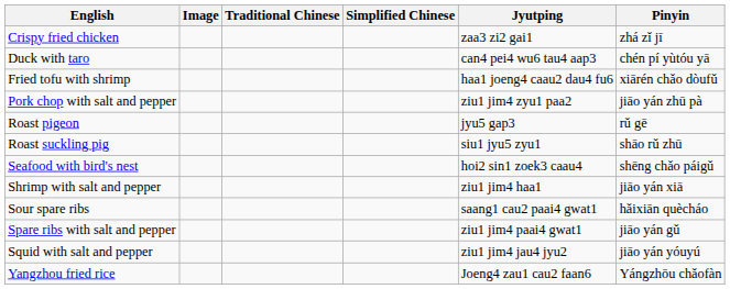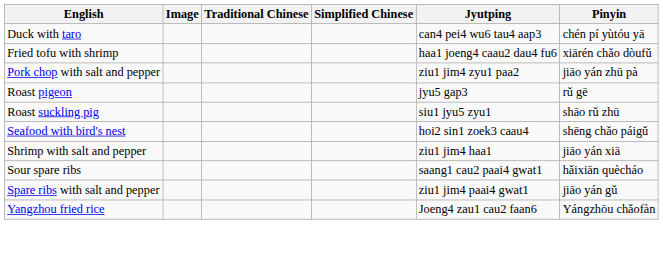 <table class="wikitable">
 <tr>
 <th>English</th>
 <th>Image</th>
 <th>Traditional Chinese</th>
 <th>Simplified Chinese</th>
 <th>Jyutping</th>
 <th>Pinyin</th>
-</tr>
-<tr>
-<td><a href='#'>Crispy fried chicken</a></td>
-<td></td>
-<td></td>
-<td></td>
-<td>zaa3 zi2 gai1</td>
-<td>zhá zǐ jī</td>
 </tr>
 <tr>
 <td>Duck with <a href='#'>taro</a></td>
 <td></td>
 <td></td>
 <td></td>
 <td>can4 pei4 wu6 tau4 aap3</td>
 <td>chén pí yùtóu yā</td>
 </tr>
 <tr>
 <td>Fried tofu with shrimp</td>
 <td></td>
 <td></td>
 <td></td>
 <td>haa1 joeng4 caau2 dau4 fu6</td>
 <td>xiārén chǎo dòufǔ</td>
 </tr>
 <tr>
 <td><a href='#'>Pork chop</a> with salt and pepper</td>
 <td></td>
 <td></td>
 <td></td>
 <td>ziu1 jim4 zyu1 paa2</td>
 <td>jiāo yán zhū pà</td>
 </tr>
 <tr>
 <td>Roast <a href='#'>pigeon</a></td>
 <td></td>
 <td></td>
 <td></td>
 <td>jyu5 gap3</td>
 <td>rǔ gē</td>
 </tr>
 <tr>
 <td>Roast <a href='#'>suckling pig</a></td>
 <td></td>
 <td></td>
 <td></td>
 <td>siu1 jyu5 zyu1</td>
 <td>shāo rǔ zhū</td>
 </tr>
 <tr>
 <td><a href='#'>Seafood with bird's nest</a></td>
 <td></td>
 <td></td>
 <td></td>
 <td>hoi2 sin1 zoek3 caau4</td>
 <td>shēng chǎo páigǔ</td>
 </tr>
 <tr>
 <td>Shrimp with salt and pepper</td>
 <td></td>
 <td></td>
 <td></td>
 <td>ziu1 jim4 haa1</td>
 <td>jiāo yán xiā</td>
 </tr>
 <tr>
 <td>Sour spare ribs</td>
 <td></td>
 <td></td>
 <td></td>
 <td>saang1 cau2 paai4 gwat1</td>
 <td>hǎixiān quècháo</td>
 </tr>
 <tr>
 <td><a href='#'>Spare ribs</a> with salt and pepper</td>
 <td></td>
 <td></td>
 <td></td>
 <td>ziu1 jim4 paai4 gwat1</td>
 <td>jiāo yán gǔ</td>
 </tr>
 <tr>
-<td>Squid with salt and pepper</td>
-<td></td>
-<td></td>
-<td></td>
-<td>ziu1 jim4 jau4 jyu2</td>
-<td>jiāo yán yóuyú</td>
-</tr>
-<tr>
 <td><a href='#'>Yangzhou fried rice</a></td>
 <td></td>
 <td></td>
 <td></td>
 <td>Joeng4 zau1 cau2 faan6</td>
 <td>Yángzhōu chǎofàn</td>
 </tr>
 </table>
